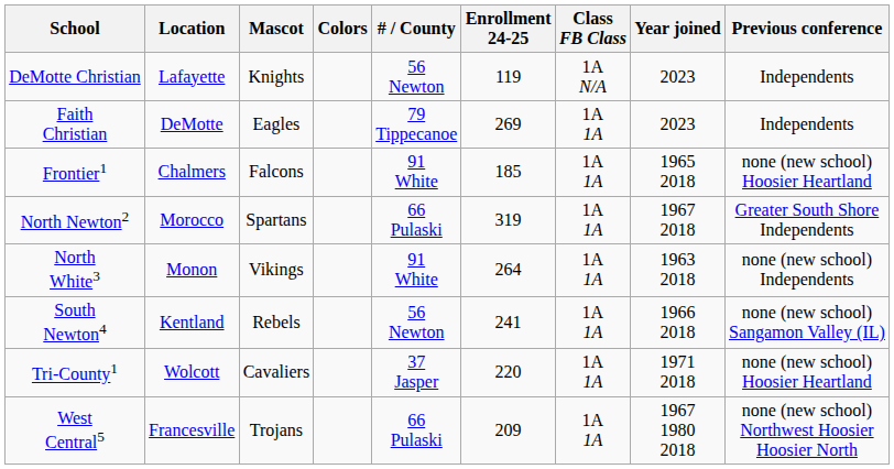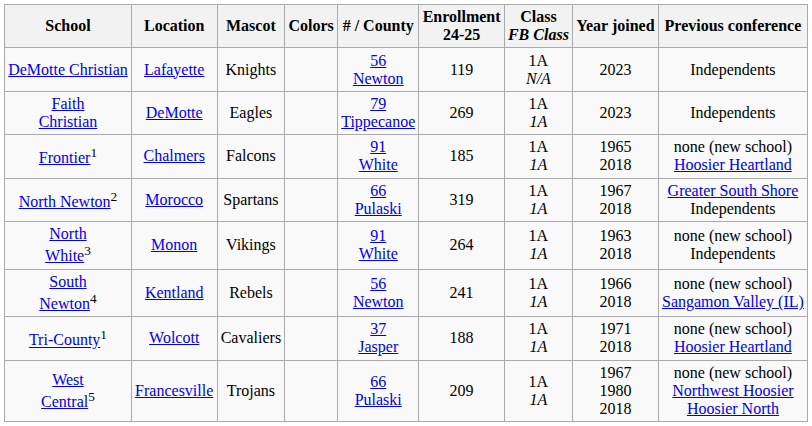 <table class="wikitable" style="text-align:center;">
 <tr>
 <th>School</th>
 <th>Location</th>
 <th>Mascot</th>
 <th>Colors</th>
 <th># / County</th>
 <th>Enrollment  <br> 24-25</th>
 <th>Class<br><em>FB Class</em></th>
 <th>Year joined</th>
 <th>Previous conference</th>
 </tr>
 <tr>
 <td><a href='#'>DeMotte Christian</a></td>
 <td><a href='#'>Lafayette</a></td>
 <td>Knights</td>
 <td> </td>
 <td><a href='#'>56 <br> Newton</a></td>
 <td>119</td>
 <td>1A <br><em>N/A</em></td>
 <td>2023</td>
 <td>Independents</td>
 </tr>
 <tr>
 <td><a href='#'>Faith <br>Christian</a></td>
 <td><a href='#'>DeMotte</a></td>
 <td>Eagles</td>
 <td> </td>
 <td><a href='#'>79<br>Tippecanoe</a></td>
 <td>269</td>
 <td>1A <br><em>1A</em></td>
 <td>2023</td>
 <td>Independents</td>
 </tr>
 <tr>
 <td><a href='#'>Frontier</a><sup>1</sup></td>
 <td><a href='#'>Chalmers</a></td>
 <td>Falcons</td>
 <td>  </td>
 <td><a href='#'>91 <br> White</a></td>
 <td>185</td>
 <td>1A <br><em>1A</em></td>
 <td>1965<br>2018</td>
 <td>none (new school)<br><a href='#'>Hoosier Heartland</a></td>
 </tr>
 <tr>
 <td><a href='#'>North Newton</a><sup>2</sup></td>
 <td><a href='#'>Morocco</a></td>
 <td>Spartans</td>
 <td> </td>
 <td><a href='#'>66 <br> Pulaski</a></td>
 <td>319</td>
 <td>1A <br><em>1A</em></td>
 <td>1967<br>2018</td>
 <td><a href='#'>Greater South Shore</a> <br>Independents</td>
 </tr>
 <tr>
 <td><a href='#'>North <br> White</a><sup>3</sup></td>
 <td><a href='#'>Monon</a></td>
 <td>Vikings</td>
 <td>  </td>
 <td><a href='#'>91 <br> White</a></td>
 <td>264</td>
 <td>1A<br><em>1A</em></td>
 <td>1963<br>2018</td>
 <td>none (new school)<br>Independents</td>
 </tr>
 <tr>
 <td><a href='#'>South <br> Newton</a><sup>4</sup></td>
 <td><a href='#'>Kentland</a></td>
 <td>Rebels</td>
 <td>  </td>
 <td><a href='#'>56 <br> Newton</a></td>
 <td>241</td>
 <td>1A <br><em>1A</em></td>
 <td>1966<br>2018</td>
 <td>none (new school)<br><a href='#'>Sangamon Valley (IL)</a></td>
 </tr>
 <tr>
 <td><a href='#'>Tri-County</a><sup>1</sup></td>
 <td><a href='#'>Wolcott</a></td>
 <td>Cavaliers</td>
 <td>  </td>
 <td><a href='#'>37<br>Jasper</a></td>
-<td>220</td>
+<td>188</td>
 <td>1A <br><em>1A</em></td>
 <td>1971<br>2018</td>
 <td>none (new school)<br><a href='#'>Hoosier Heartland</a></td>
 </tr>
 <tr>
 <td><a href='#'>West <br> Central</a><sup>5</sup></td>
 <td><a href='#'>Francesville</a></td>
 <td>Trojans</td>
 <td>  </td>
 <td><a href='#'>66 <br> Pulaski</a></td>
 <td>209</td>
 <td>1A <br><em>1A</em></td>
 <td>1967<br>1980<br>2018</td>
 <td>none (new school)<br><a href='#'>Northwest Hoosier</a><br><a href='#'>Hoosier North</a></td>
 </tr>
 </table>
